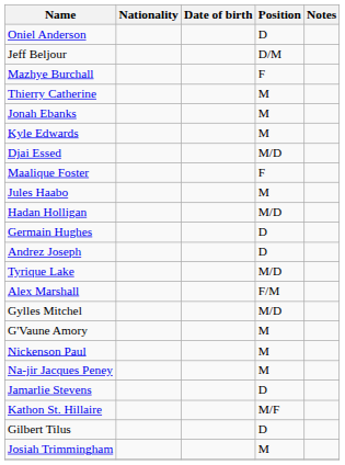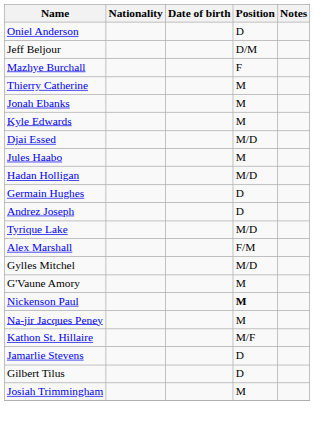 <table class="wikitable">
 <tr>
 <th>Name</th>
 <th>Nationality</th>
 <th>Date of birth</th>
 <th>Position</th>
 <th>Notes</th>
 </tr>
 <tr>
 <td><a href='#'>Oniel Anderson</a></td>
 <td></td>
 <td></td>
 <td>D</td>
 <td></td>
 </tr>
 <tr>
 <td>Jeff Beljour</td>
 <td></td>
 <td></td>
 <td>D/M</td>
 <td></td>
 </tr>
 <tr>
 <td><a href='#'>Mazhye Burchall</a></td>
 <td></td>
 <td></td>
 <td>F</td>
 <td></td>
 </tr>
 <tr>
 <td><a href='#'>Thierry Catherine</a></td>
 <td></td>
 <td></td>
 <td>M</td>
 <td></td>
 </tr>
 <tr>
 <td><a href='#'>Jonah Ebanks</a></td>
 <td></td>
 <td></td>
 <td>M</td>
 <td></td>
 </tr>
 <tr>
 <td><a href='#'>Kyle Edwards</a></td>
 <td></td>
 <td></td>
 <td>M</td>
 <td></td>
 </tr>
 <tr>
 <td><a href='#'>Djai Essed</a></td>
 <td></td>
 <td></td>
 <td>M/D</td>
-<td></td>
-</tr>
-<tr>
-<td><a href='#'>Maalique Foster</a></td>
-<td></td>
-<td></td>
-<td>F</td>
 <td></td>
 </tr>
 <tr>
 <td><a href='#'>Jules Haabo</a></td>
 <td></td>
 <td></td>
 <td>M</td>
 <td></td>
 </tr>
 <tr>
 <td><a href='#'>Hadan Holligan</a></td>
 <td></td>
 <td></td>
 <td>M/D</td>
 <td></td>
 </tr>
 <tr>
 <td><a href='#'>Germain Hughes</a></td>
 <td></td>
 <td></td>
 <td>D</td>
 <td></td>
 </tr>
 <tr>
 <td><a href='#'>Andrez Joseph</a></td>
 <td></td>
 <td></td>
 <td>D</td>
 <td></td>
 </tr>
 <tr>
 <td><a href='#'>Tyrique Lake</a></td>
 <td></td>
 <td></td>
 <td>M/D</td>
 <td></td>
 </tr>
 <tr>
 <td><a href='#'>Alex Marshall</a></td>
 <td></td>
 <td></td>
 <td>F/M</td>
 <td></td>
 </tr>
 <tr>
 <td>Gylles Mitchel</td>
 <td></td>
 <td></td>
 <td>M/D</td>
 <td></td>
 </tr>
 <tr>
 <td>G'Vaune Amory</td>
 <td></td>
 <td></td>
 <td>M</td>
 <td></td>
 </tr>
 <tr>
 <td><a href='#'>Nickenson Paul</a></td>
 <td></td>
 <td></td>
-<td>M</td>
+<td><strong>M</strong></td>
 <td></td>
 </tr>
 <tr>
 <td><a href='#'>Na-jir Jacques Peney</a></td>
 <td></td>
 <td></td>
 <td>M</td>
 <td></td>
 </tr>
 <tr>
+<td><a href='#'>Kathon St. Hillaire</a></td>
+<td></td>
+<td></td>
+<td>M/F</td>
+<td></td>
+</tr>
+<tr>
 <td><a href='#'>Jamarlie Stevens</a></td>
 <td></td>
 <td></td>
 <td>D</td>
-<td></td>
-</tr>
-<tr>
-<td><a href='#'>Kathon St. Hillaire</a></td>
-<td></td>
-<td></td>
-<td>M/F</td>
 <td></td>
 </tr>
 <tr>
 <td>Gilbert Tilus</td>
 <td></td>
 <td></td>
 <td>D</td>
 <td></td>
 </tr>
 <tr>
 <td><a href='#'>Josiah Trimmingham</a></td>
 <td></td>
 <td></td>
 <td>M</td>
 <td></td>
 </tr>
 <tr>
 </tr>
 </table>
